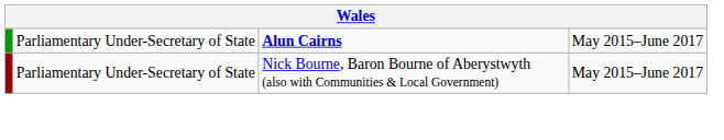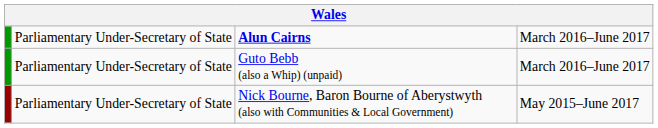 <table class="wikitable">
 <tr>
 <th colspan="4"><a href='#'>Wales</a></th>
 </tr>
 <tr>
 <td style="width:1px; background:#090;"></td>
 <td>Parliamentary Under-Secretary of State</td>
 <td style="width: 320px;"><strong><a href='#'>Alun Cairns</a></strong></td>
-<td>May 2015–June 2017</td>
+<td>March 2016–June 2017</td>
+</tr>
+<tr>
+<td style="width:1px; background:#090;"></td>
+<td>Parliamentary Under-Secretary of State</td>
+<td><a href='#'>Guto Bebb</a><br><small>(also a Whip)</small><small> (unpaid)</small></td>
+<td>March 2016–June 2017</td>
 </tr>
 <tr>
 <td style="width:1px; background:#900;"></td>
 <td>Parliamentary Under-Secretary of State</td>
 <td><a href='#'>Nick Bourne</a>, Baron Bourne of Aberystwyth <br><small>(also with Communities & Local Government)</small></td>
 <td>May 2015–June 2017</td>
 </tr>
 </table>
